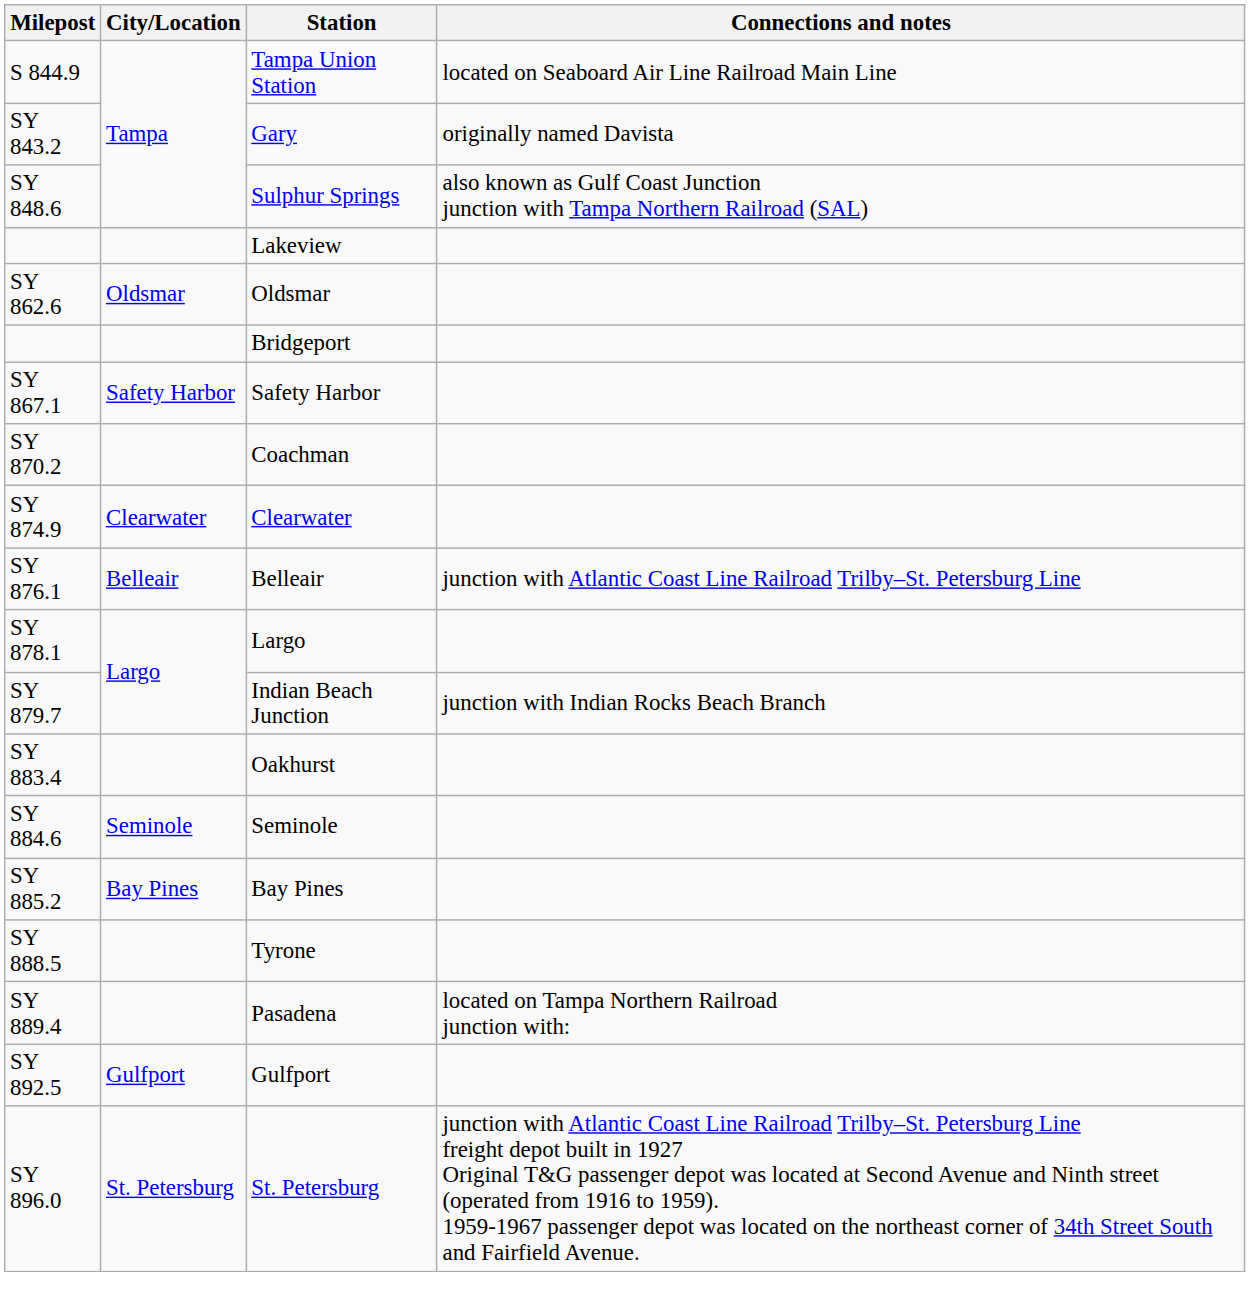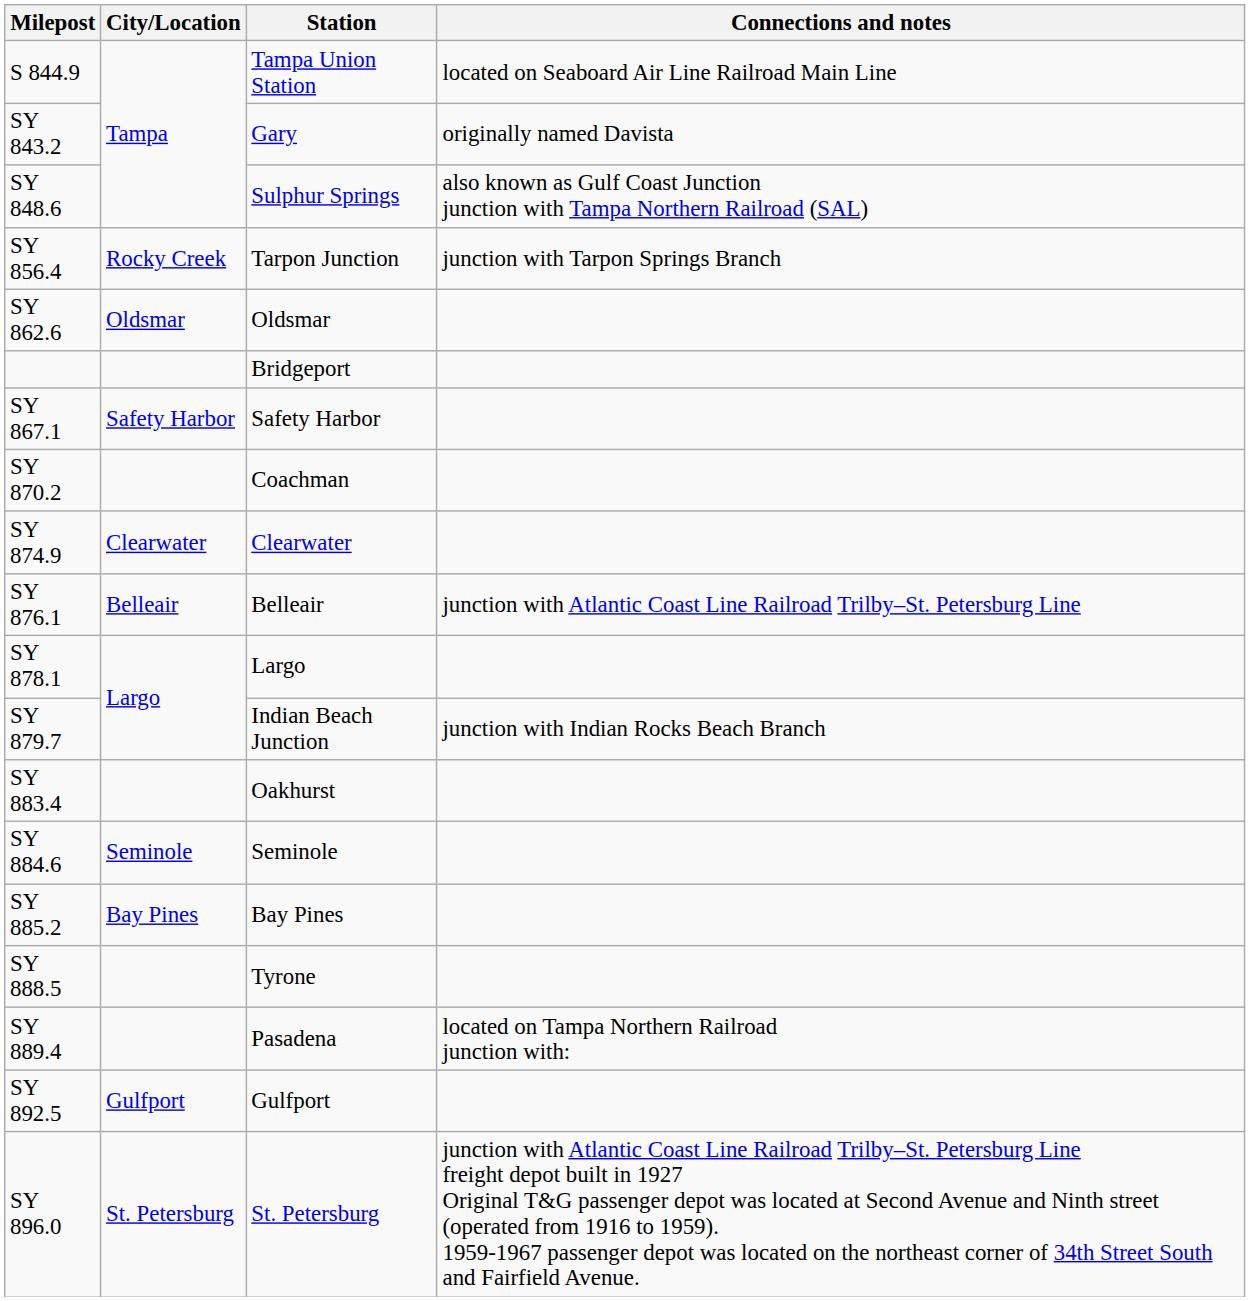 <table class="wikitable">
 <tr>
 <th>Milepost</th>
 <th>City/Location</th>
 <th>Station</th>
 <th>Connections and notes</th>
 </tr>
 <tr>
 <td>S 844.9</td>
 <td ! rowspan="3"><a href='#'>Tampa</a></td>
 <td><a href='#'>Tampa Union Station</a></td>
 <td>located on Seaboard Air Line Railroad Main Line</td>
 </tr>
 <tr>
 <td>SY 843.2</td>
 <td><a href='#'>Gary</a></td>
 <td>originally named Davista</td>
 </tr>
 <tr>
 <td>SY 848.6</td>
 <td><a href='#'>Sulphur Springs</a></td>
 <td>also known as Gulf Coast Junction<br>junction with <a href='#'>Tampa Northern Railroad</a> (<a href='#'>SAL</a>)</td>
 </tr>
 <tr>
-<td></td>
-<td></td>
-<td>Lakeview</td>
-<td></td>
+<td>SY 856.4</td>
+<td><a href='#'>Rocky Creek</a></td>
+<td>Tarpon Junction</td>
+<td>junction with Tarpon Springs Branch</td>
 </tr>
 <tr>
 <td>SY 862.6</td>
 <td><a href='#'>Oldsmar</a></td>
 <td>Oldsmar</td>
 <td></td>
 </tr>
 <tr>
 <td></td>
 <td></td>
 <td>Bridgeport</td>
 <td></td>
 </tr>
 <tr>
 <td>SY 867.1</td>
 <td><a href='#'>Safety Harbor</a></td>
 <td>Safety Harbor</td>
 <td></td>
 </tr>
 <tr>
 <td>SY 870.2</td>
 <td></td>
 <td>Coachman</td>
 <td></td>
 </tr>
 <tr>
 <td>SY 874.9</td>
 <td><a href='#'>Clearwater</a></td>
 <td><a href='#'>Clearwater</a></td>
 <td></td>
 </tr>
 <tr>
 <td>SY 876.1</td>
 <td><a href='#'>Belleair</a></td>
 <td>Belleair</td>
 <td>junction with <a href='#'>Atlantic Coast Line Railroad</a> <a href='#'>Trilby–St. Petersburg Line</a></td>
 </tr>
 <tr>
 <td>SY 878.1</td>
 <td ! rowspan="2"><a href='#'>Largo</a></td>
 <td>Largo</td>
 <td></td>
 </tr>
 <tr>
 <td>SY 879.7</td>
 <td>Indian Beach Junction</td>
 <td>junction with Indian Rocks Beach Branch</td>
 </tr>
 <tr>
 <td>SY 883.4</td>
 <td></td>
 <td>Oakhurst</td>
 <td></td>
 </tr>
 <tr>
 <td>SY 884.6</td>
 <td><a href='#'>Seminole</a></td>
 <td>Seminole</td>
 <td></td>
 </tr>
 <tr>
 <td>SY 885.2</td>
 <td><a href='#'>Bay Pines</a></td>
 <td>Bay Pines</td>
 <td></td>
 </tr>
 <tr>
 <td>SY 888.5</td>
 <td></td>
 <td>Tyrone</td>
 <td></td>
 </tr>
 <tr>
 <td>SY 889.4</td>
 <td></td>
 <td>Pasadena</td>
 <td>located on Tampa Northern Railroad<br>junction with:<br></td>
 </tr>
 <tr>
 <td>SY 892.5</td>
 <td><a href='#'>Gulfport</a></td>
 <td>Gulfport</td>
 <td></td>
 </tr>
 <tr>
 <td>SY 896.0</td>
 <td><a href='#'>St. Petersburg</a></td>
 <td><a href='#'>St. Petersburg</a></td>
 <td>junction with <a href='#'>Atlantic Coast Line Railroad</a> <a href='#'>Trilby–St. Petersburg Line</a><br>freight depot built in 1927<br>Original T&G passenger depot was located at Second Avenue and Ninth street (operated from 1916 to 1959).<br>1959-1967 passenger depot was located on the northeast corner of <a href='#'>34th Street South</a> and Fairfield Avenue.</td>
 </tr>
 <tr>
 </tr>
 </table>
